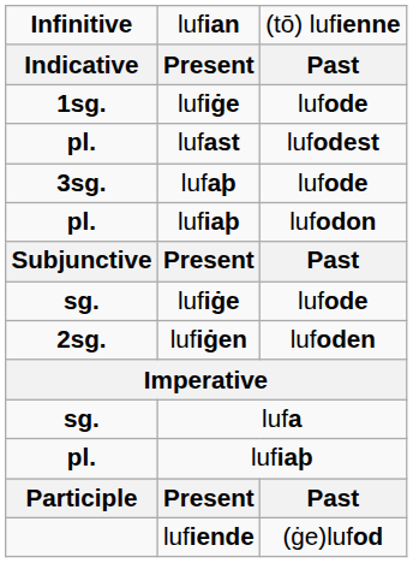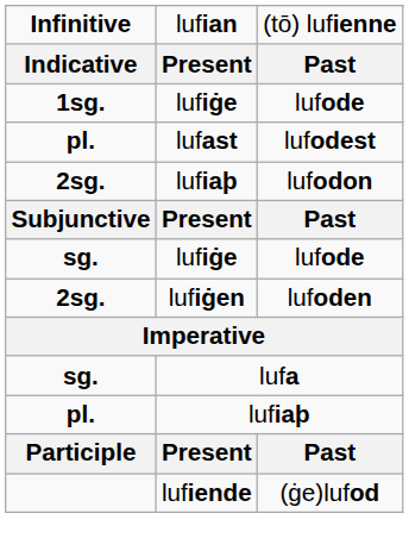 <table class="wikitable" style="text-align:center">
 <tr>
 <td><strong>Infinitive</strong></td>
 <td>luf<strong>ian</strong></td>
 <td>(tō) luf<strong>ienne</strong></td>
 </tr>
 <tr>
 <th>Indicative</th>
 <th>Present</th>
 <th>Past</th>
 </tr>
 <tr>
 <td><strong>1sg.</strong></td>
 <td>luf<strong>iġe</strong></td>
 <td>luf<strong>ode</strong></td>
 </tr>
 <tr>
 <td><strong>pl.</strong></td>
 <td>luf<strong>ast</strong></td>
 <td>luf<strong>odest</strong></td>
 </tr>
 <tr>
-<td><strong>3sg.</strong></td>
-<td>luf<strong>aþ</strong></td>
-<td>luf<strong>ode</strong></td>
-</tr>
-<tr>
-<td><strong>pl.</strong></td>
+<td><strong>2sg.</strong></td>
 <td>luf<strong>iaþ</strong></td>
 <td>luf<strong>odon</strong></td>
 </tr>
 <tr>
 <th>Subjunctive</th>
 <th>Present</th>
 <th>Past</th>
 </tr>
 <tr>
 <td><strong>sg.</strong></td>
 <td>luf<strong>iġe</strong></td>
 <td>luf<strong>ode</strong></td>
 </tr>
 <tr>
 <td><strong>2sg.</strong></td>
 <td>luf<strong>iġen</strong></td>
 <td>luf<strong>oden</strong></td>
 </tr>
 <tr>
 <th colspan="3">Imperative</th>
 </tr>
 <tr>
 <td><strong>sg.</strong></td>
 <td colspan="2">luf<strong>a</strong></td>
 </tr>
 <tr>
 <td><strong>pl.</strong></td>
 <td colspan="2">luf<strong>iaþ</strong></td>
 </tr>
 <tr>
 <th>Participle</th>
 <th>Present</th>
 <th>Past</th>
 </tr>
 <tr>
 <td></td>
 <td>luf<strong>iende</strong></td>
 <td>(ġe)luf<strong>od</strong></td>
 </tr>
 </table>
